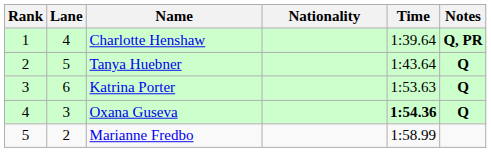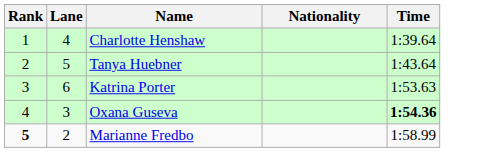 <table class="wikitable sortable" style="text-align:center">
 <tr>
 <th>Rank</th>
 <th>Lane</th>
 <th style="width:180px">Name</th>
 <th style="width:125px">Nationality</th>
 <th>Time</th>
-<th>Notes</th>
 </tr>
 <tr style="background:#cfc;">
 <td>1</td>
 <td>4</td>
 <td style="text-align:left;"><a href='#'>Charlotte Henshaw</a></td>
 <td style="text-align:left;"></td>
 <td>1:39.64</td>
-<td><strong>Q, PR</strong></td>
 </tr>
 <tr style="background:#cfc;">
 <td>2</td>
 <td>5</td>
 <td style="text-align:left;"><a href='#'>Tanya Huebner</a></td>
 <td style="text-align:left;"></td>
 <td>1:43.64</td>
-<td><strong>Q</strong></td>
 </tr>
 <tr style="background:#cfc;">
 <td>3</td>
 <td>6</td>
 <td style="text-align:left;"><a href='#'>Katrina Porter</a></td>
 <td style="text-align:left;"></td>
 <td>1:53.63</td>
-<td><strong>Q</strong></td>
 </tr>
 <tr style="background:#cfc;">
 <td>4</td>
 <td>3</td>
 <td style="text-align:left;"><a href='#'>Oxana Guseva</a></td>
 <td style="text-align:left;"></td>
 <td><strong>1:54.36</strong></td>
-<td><strong>Q</strong></td>
 </tr>
 <tr>
-<td>5</td>
+<td><strong>5</strong></td>
 <td>2</td>
 <td style="text-align:left;"><a href='#'>Marianne Fredbo</a></td>
 <td style="text-align:left;"></td>
 <td>1:58.99</td>
-<td></td>
 </tr>
 </table>
